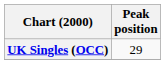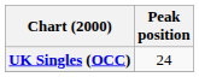 <table class="wikitable sortable plainrowheaders">
 <tr>
 <th align="left">Chart (2000)</th>
 <th align="center">Peak<br>position</th>
 </tr>
 <tr>
 <th scope="row"><a href='#'>UK Singles</a> (<a href='#'>OCC</a>)</th>
-<td align="center">29</td>
+<td align="center">24</td>
 </tr>
 <tr>
 </tr>
 </table>
